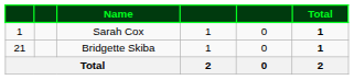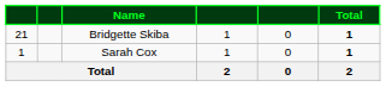 <table class="wikitable sortable" style="text-align:center;">
 <tr>
 <th style="background:#003a0e; color:#00FE1E; border:2px solid #00FE1E; width:35px;" scope="col"></th>
 <th style="background:#003a0e; color:#00FE1E; border:2px solid #00FE1E; width:25px;" scope="col"></th>
 <th style="background:#003a0e; color:#00FE1E; border:2px solid #00FE1E; width:175px;" scope="col">Name</th>
 <th style="background:#003a0e; color:#00FE1E; border:2px solid #00FE1E; width:75px;" scope="col"></th>
 <th style="background:#003a0e; color:#00FE1E; border:2px solid #00FE1E; width:75px;" scope="col"></th>
 <th style="background:#003a0e; color:#00FE1E; border:2px solid #00FE1E; width:75px;" scope="col">Total</th>
 </tr>
 <tr>
-<td>1</td>
+<td>21</td>
 <td></td>
-<td>Sarah Cox</td>
+<td>Bridgette Skiba</td>
 <td>1</td>
 <td>0</td>
 <td><strong>1</strong></td>
 </tr>
 <tr>
-<td>21</td>
+<td>1</td>
 <td></td>
-<td>Bridgette Skiba</td>
+<td>Sarah Cox</td>
 <td>1</td>
 <td>0</td>
 <td><strong>1</strong></td>
 </tr>
 <tr>
 <th colspan="3">Total</th>
 <th>2</th>
 <th>0</th>
 <th>2</th>
 </tr>
 </table>
